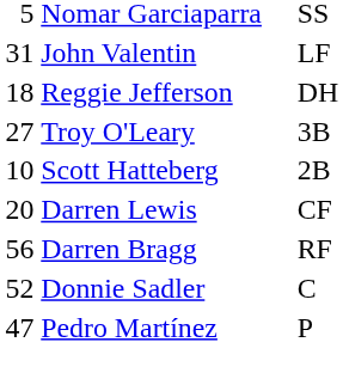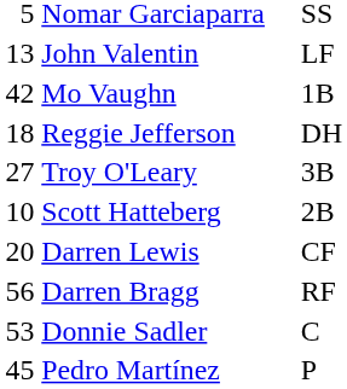 <table>
 <tr>
 <td>  5</td>
 <td><a href='#'>Nomar Garciaparra</a>    </td>
 <td>SS</td>
 </tr>
 <tr>
-<td>31</td>
+<td>13</td>
 <td><a href='#'>John Valentin</a></td>
 <td>LF</td>
+</tr>
+<tr>
+<td>42</td>
+<td><a href='#'>Mo Vaughn</a></td>
+<td>1B</td>
 </tr>
 <tr>
 <td>18</td>
 <td><a href='#'>Reggie Jefferson</a></td>
 <td>DH</td>
 </tr>
 <tr>
 <td>27</td>
 <td><a href='#'>Troy O'Leary</a></td>
 <td>3B</td>
 </tr>
 <tr>
 <td>10</td>
 <td><a href='#'>Scott Hatteberg</a></td>
 <td>2B</td>
 </tr>
 <tr>
 <td>20</td>
 <td><a href='#'>Darren Lewis</a></td>
 <td>CF</td>
 </tr>
 <tr>
 <td>56</td>
 <td><a href='#'>Darren Bragg</a></td>
 <td>RF</td>
 </tr>
 <tr>
-<td>52</td>
+<td>53</td>
 <td><a href='#'>Donnie Sadler</a></td>
 <td>C</td>
 </tr>
 <tr>
-<td>47</td>
+<td>45</td>
 <td><a href='#'>Pedro Martínez</a></td>
 <td>P</td>
 </tr>
 <tr>
 </tr>
 </table>
